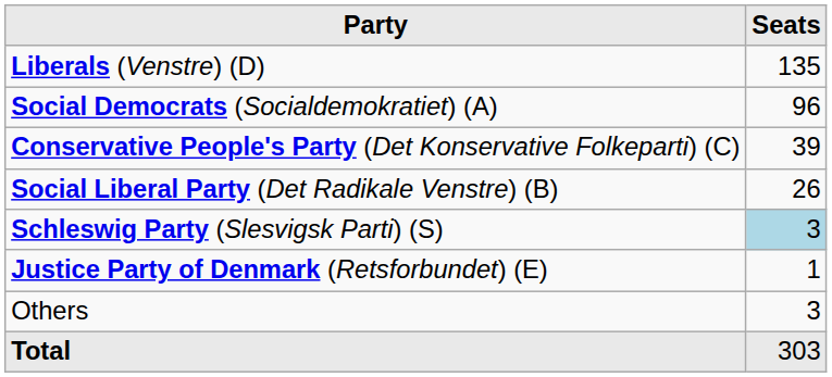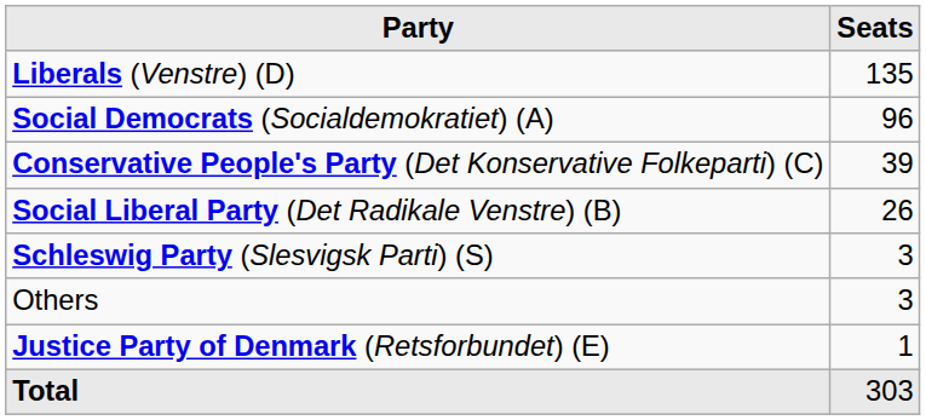 <table class="wikitable">
 <tr>
 <th style="background-color:#E9E9E9">Party</th>
 <th style="background-color:#E9E9E9">Seats</th>
 </tr>
 <tr>
 <td><strong><a href='#'>Liberals</a></strong> (<em>Venstre</em>) (D)</td>
 <td align="right">135</td>
 </tr>
 <tr>
 <td><strong><a href='#'>Social Democrats</a></strong> (<em>Socialdemokratiet</em>) (A)</td>
 <td align="right">96</td>
 </tr>
 <tr>
 <td><strong><a href='#'>Conservative People's Party</a></strong> (<em>Det Konservative Folkeparti</em>) (C)</td>
 <td align="right">39</td>
 </tr>
 <tr>
 <td><strong><a href='#'>Social Liberal Party</a></strong> (<em>Det Radikale Venstre</em>) (B)</td>
 <td align="right">26</td>
 </tr>
 <tr>
 <td><strong><a href='#'>Schleswig Party</a></strong> (<em>Slesvigsk Parti</em>) (S)</td>
-<td align="right" style="background: lightblue;">3</td>
+<td align="right">3</td>
+</tr>
+<tr>
+<td>Others</td>
+<td align="right">3</td>
 </tr>
 <tr>
 <td><strong><a href='#'>Justice Party of Denmark</a></strong> (<em>Retsforbundet</em>) (E)</td>
 <td align="right">1</td>
 </tr>
 <tr>
-<td>Others</td>
-<td align="right">3</td>
-</tr>
-<tr>
 <td style="background-color:#E9E9E9"><strong>Total</strong></td>
 <td align="right" style="background-color:#E9E9E9">303</td>
 </tr>
 </table>
